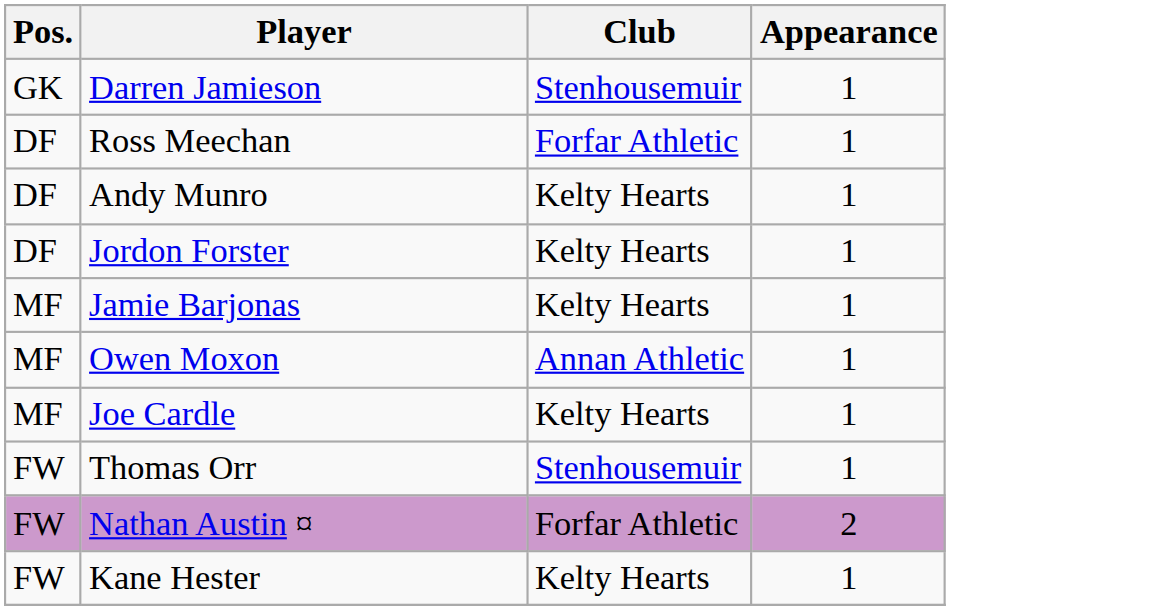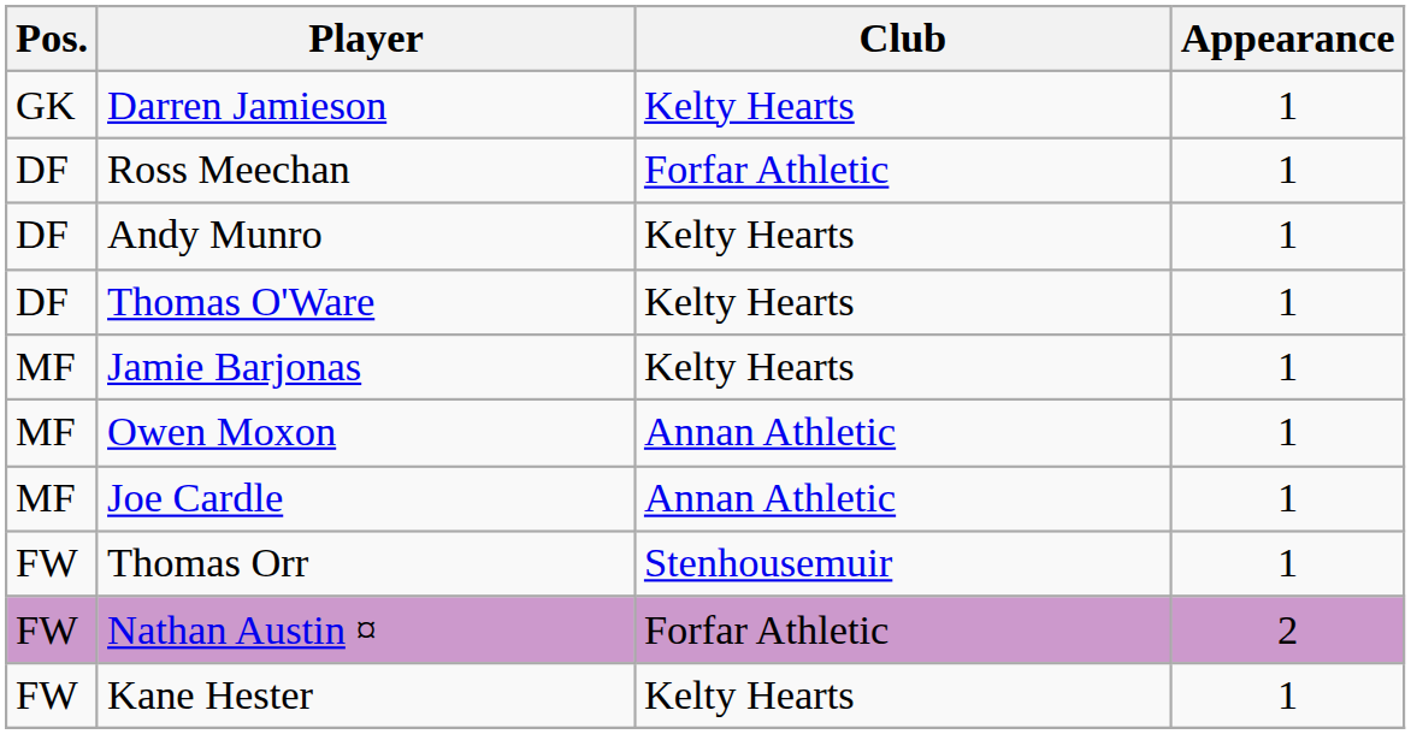 <table class="wikitable">
 <tr>
 <th>Pos.</th>
 <th>Player</th>
 <th>Club</th>
 <th>Appearance</th>
 </tr>
 <tr>
 <td>GK</td>
 <td style="width:200px;"><a href='#'>Darren Jamieson</a></td>
-<td><a href='#'>Stenhousemuir</a></td>
+<td style="width:200px;"><a href='#'>Kelty Hearts</a></td>
 <td align="center">1</td>
 </tr>
 <tr>
 <td>DF</td>
 <td>Ross Meechan</td>
 <td><a href='#'>Forfar Athletic</a></td>
 <td align="center">1</td>
 </tr>
 <tr>
 <td>DF</td>
 <td>Andy Munro</td>
 <td>Kelty Hearts</td>
 <td align="center">1</td>
 </tr>
 <tr>
 <td>DF</td>
-<td><a href='#'>Jordon Forster</a></td>
+<td><a href='#'>Thomas O'Ware</a></td>
 <td>Kelty Hearts</td>
 <td align="center">1</td>
 </tr>
 <tr>
 <td>MF</td>
 <td><a href='#'>Jamie Barjonas</a></td>
 <td>Kelty Hearts</td>
 <td align="center">1</td>
 </tr>
 <tr>
 <td>MF</td>
 <td><a href='#'>Owen Moxon</a></td>
 <td><a href='#'>Annan Athletic</a></td>
 <td align="center">1</td>
 </tr>
 <tr>
 <td>MF</td>
 <td><a href='#'>Joe Cardle</a></td>
-<td>Kelty Hearts</td>
+<td><a href='#'>Annan Athletic</a></td>
 <td align="center">1</td>
 </tr>
 <tr>
 <td>FW</td>
 <td>Thomas Orr</td>
 <td><a href='#'>Stenhousemuir</a></td>
 <td align="center">1</td>
 </tr>
 <tr style="background:#cc99cc;">
 <td>FW</td>
 <td><a href='#'>Nathan Austin</a> ¤</td>
 <td>Forfar Athletic</td>
 <td align="center">2</td>
 </tr>
 <tr>
 <td>FW</td>
 <td>Kane Hester</td>
 <td>Kelty Hearts</td>
 <td align="center">1</td>
 </tr>
 <tr>
 </tr>
 </table>
